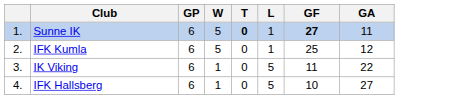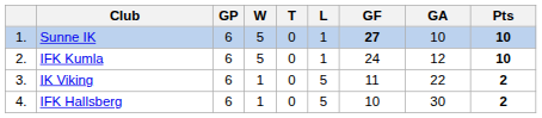 <table class="wikitable">
 <tr>
 <th width="30"></th>
 <th width="200">Club</th>
 <th width="30">GP</th>
 <th width="30">W</th>
 <th width="30">T</th>
 <th width="30">L</th>
 <th width="70">GF</th>
 <th width="70">GA</th>
+<th width="70">Pts</th>
 </tr>
 <tr bgcolor="#BCD2EE" align="center">
 <td>1.</td>
 <td align="left"><a href='#'>Sunne IK</a></td>
 <td>6</td>
 <td>5</td>
-<td><strong>0</strong></td>
+<td>0</td>
 <td>1</td>
 <td><strong>27</strong></td>
-<td>11</td>
+<td>10</td>
+<td><strong>10</strong></td>
 </tr>
 <tr bgcolor="#FFFFFF" align="center">
 <td>2.</td>
 <td align="left"><a href='#'>IFK Kumla</a></td>
 <td>6</td>
 <td>5</td>
 <td>0</td>
 <td>1</td>
-<td>25</td>
+<td>24</td>
 <td>12</td>
+<td><strong>10</strong></td>
 </tr>
 <tr bgcolor="#FFFFFF" align="center">
 <td>3.</td>
 <td align="left"><a href='#'>IK Viking</a></td>
 <td>6</td>
 <td>1</td>
 <td>0</td>
 <td>5</td>
 <td>11</td>
 <td>22</td>
+<td><strong>2</strong></td>
 </tr>
 <tr bgcolor="#FFFFFF" align="center">
 <td>4.</td>
 <td align="left"><a href='#'>IFK Hallsberg</a></td>
 <td>6</td>
 <td>1</td>
 <td>0</td>
 <td>5</td>
 <td>10</td>
-<td>27</td>
+<td>30</td>
+<td><strong>2</strong></td>
 </tr>
 </table>
